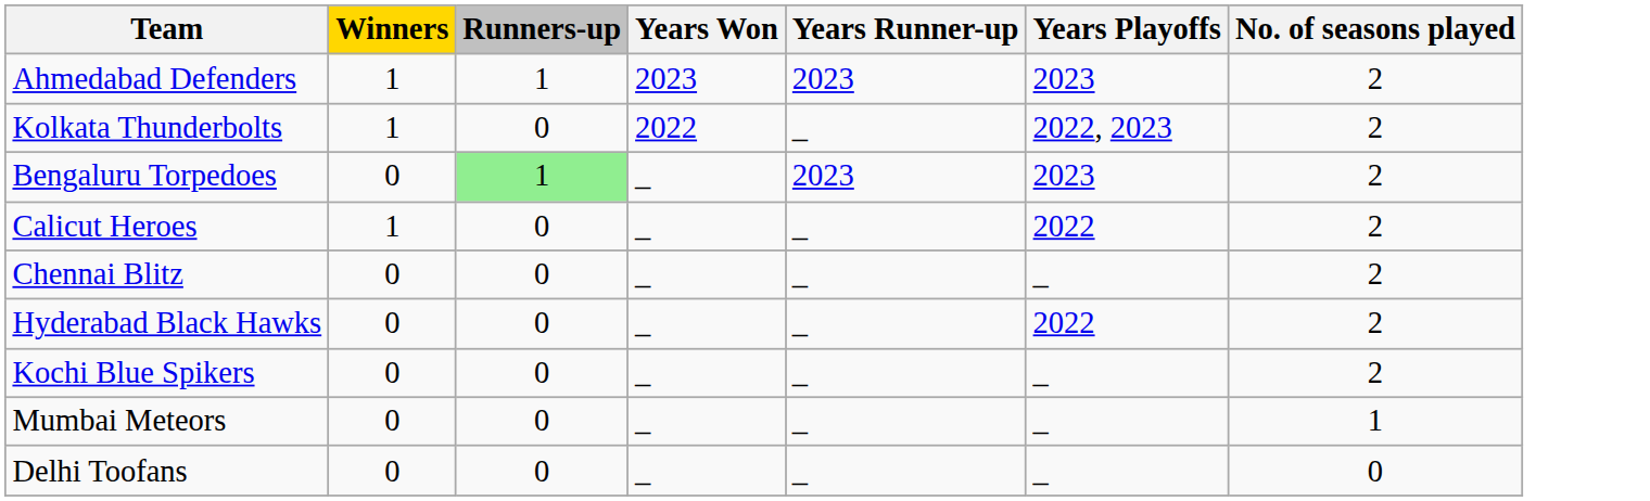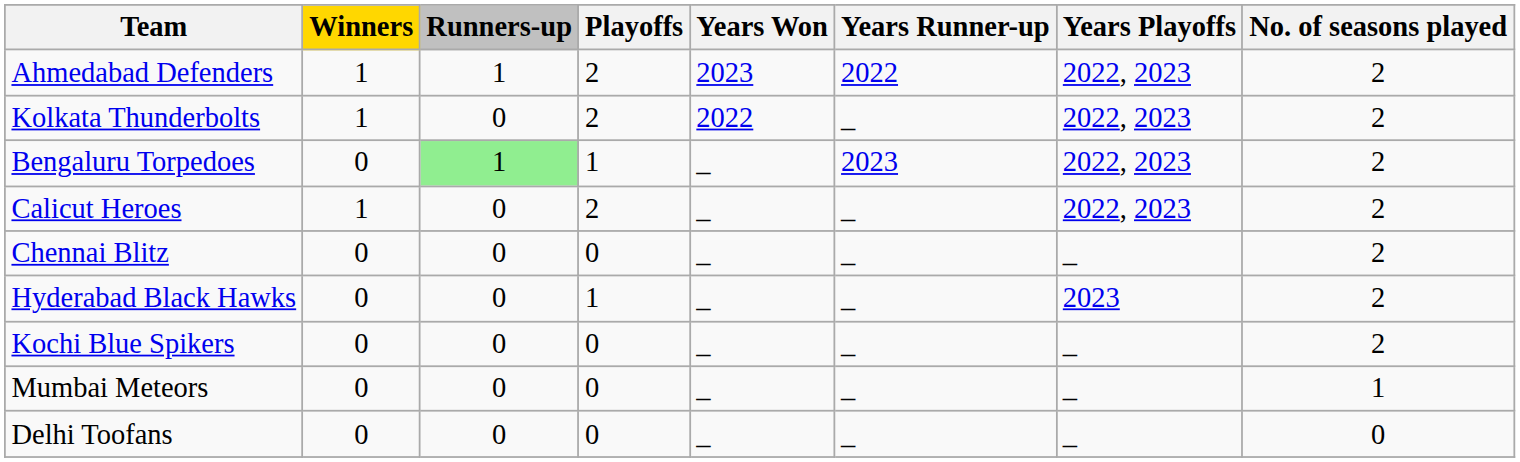 <table class="wikitable">
 <tr>
 <th><strong>Team</strong></th>
 <th style="background:gold"><strong>Winners</strong></th>
 <th style="background:silver">Runners-up</th>
+<th><strong>Playoffs</strong></th>
 <th>Years Won</th>
 <th>Years Runner-up</th>
 <th>Years Playoffs</th>
 <th><strong>No. of seasons played</strong></th>
 </tr>
 <tr>
 <td><a href='#'>Ahmedabad Defenders</a></td>
 <td align=center>1</td>
 <td align=center>1</td>
+<td>2</td>
 <td><a href='#'>2023</a></td>
-<td><a href='#'>2023</a></td>
-<td><a href='#'>2023</a></td>
+<td><a href='#'>2022</a></td>
+<td><a href='#'>2022</a>, <a href='#'>2023</a></td>
 <td align="center">2</td>
 </tr>
 <tr>
 <td><a href='#'>Kolkata Thunderbolts</a></td>
 <td align=center>1</td>
 <td align=center>0</td>
+<td>2</td>
 <td><a href='#'>2022</a></td>
 <td>_</td>
 <td><a href='#'>2022</a>, <a href='#'>2023</a></td>
 <td align="center">2</td>
 </tr>
 <tr>
 <td><a href='#'>Bengaluru Torpedoes</a></td>
 <td align=center>0</td>
 <td align=center style="background: lightgreen;">1</td>
+<td>1</td>
 <td>_</td>
 <td><a href='#'>2023</a></td>
-<td><a href='#'>2023</a></td>
+<td><a href='#'>2022</a>, <a href='#'>2023</a></td>
 <td align="center">2</td>
 </tr>
 <tr>
 <td><a href='#'>Calicut Heroes</a></td>
 <td align=center>1</td>
 <td align=center>0</td>
+<td>2</td>
 <td>_</td>
 <td>_</td>
-<td><a href='#'>2022</a></td>
+<td><a href='#'>2022</a>, <a href='#'>2023</a></td>
 <td align="center">2</td>
 </tr>
 <tr>
 <td><a href='#'>Chennai Blitz</a></td>
 <td align=center>0</td>
 <td align=center>0</td>
+<td>0</td>
 <td>_</td>
 <td>_</td>
 <td>_</td>
 <td align="center">2</td>
 </tr>
 <tr>
 <td><a href='#'>Hyderabad Black Hawks</a></td>
 <td align=center>0</td>
 <td align=center>0</td>
+<td>1</td>
 <td>_</td>
 <td>_</td>
-<td><a href='#'>2022</a></td>
+<td><a href='#'>2023</a></td>
 <td align="center">2</td>
 </tr>
 <tr>
 <td><a href='#'>Kochi Blue Spikers</a></td>
 <td align=center>0</td>
 <td align=center>0</td>
+<td>0</td>
 <td>_</td>
 <td>_</td>
 <td>_</td>
 <td align="center">2</td>
 </tr>
 <tr>
 <td>Mumbai Meteors</td>
 <td align=center>0</td>
 <td align=center>0</td>
+<td>0</td>
 <td>_</td>
 <td>_</td>
 <td>_</td>
 <td align="center">1</td>
 </tr>
 <tr>
 <td>Delhi Toofans</td>
 <td align=center>0</td>
 <td align=center>0</td>
+<td>0</td>
 <td>_</td>
 <td>_</td>
 <td>_</td>
 <td align="center">0</td>
 </tr>
 </table>
